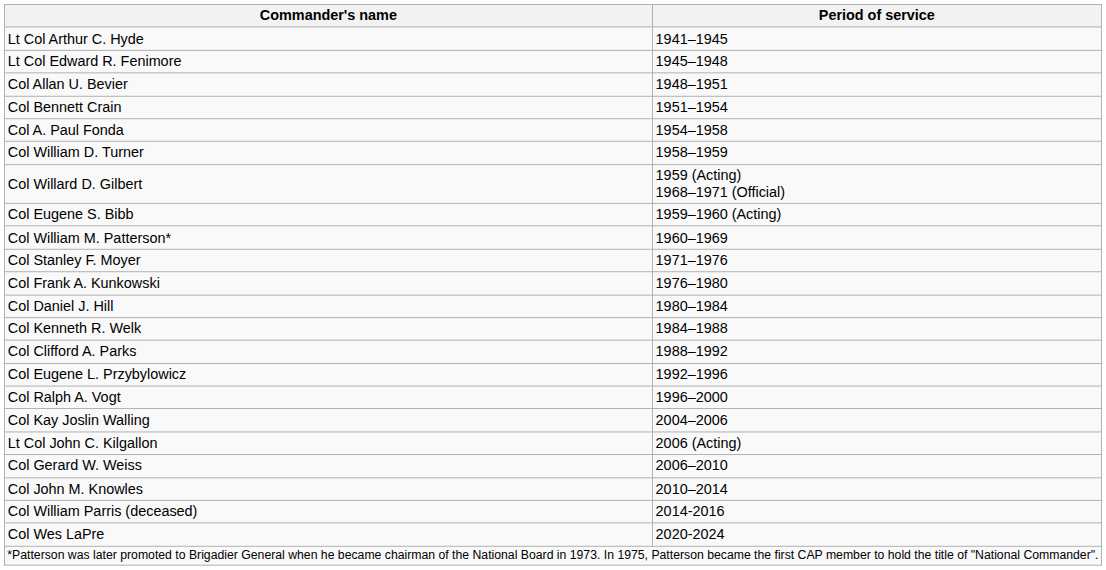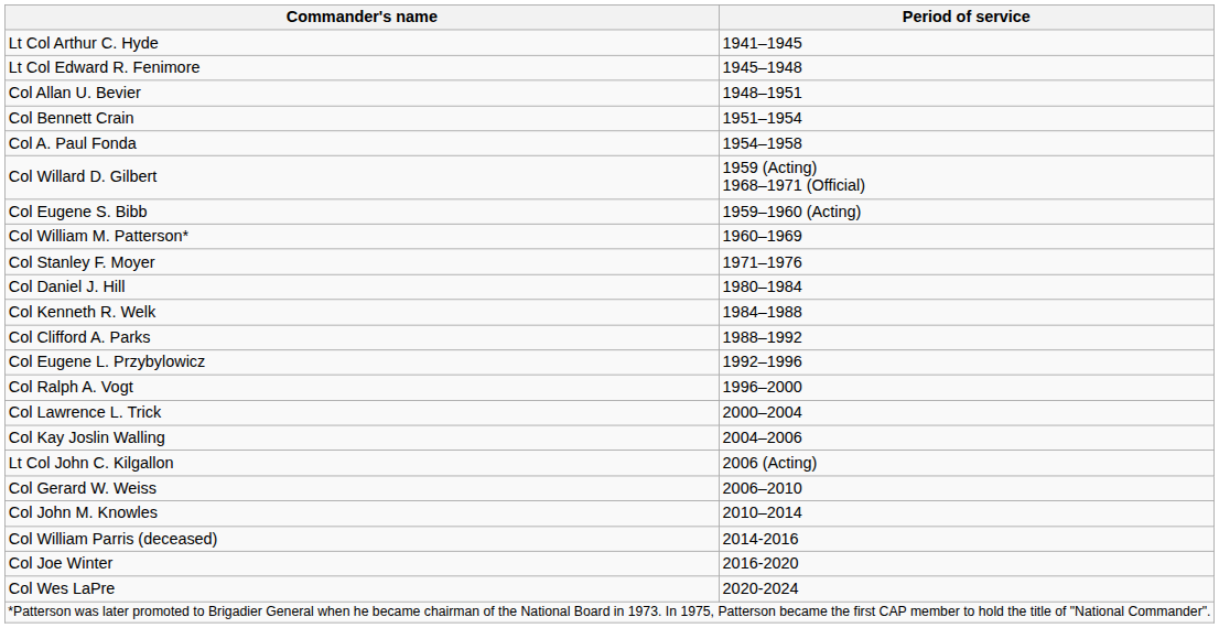 <table class="wikitable">
 <tr>
 <th>Commander's name</th>
 <th>Period of service<br></th>
 </tr>
 <tr>
 <td>Lt Col Arthur C. Hyde</td>
 <td>1941–1945</td>
 </tr>
 <tr>
 <td>Lt Col Edward R. Fenimore</td>
 <td>1945–1948</td>
 </tr>
 <tr>
 <td>Col Allan U. Bevier</td>
 <td>1948–1951</td>
 </tr>
 <tr>
 <td>Col Bennett Crain</td>
 <td>1951–1954</td>
 </tr>
 <tr>
 <td>Col A. Paul Fonda</td>
 <td>1954–1958</td>
 </tr>
 <tr>
-<td>Col William D. Turner</td>
-<td>1958–1959</td>
-</tr>
-<tr>
 <td>Col Willard D. Gilbert</td>
 <td>1959 (Acting)<br>1968–1971 (Official)</td>
 </tr>
 <tr>
 <td>Col Eugene S. Bibb</td>
 <td>1959–1960 (Acting)</td>
 </tr>
 <tr>
 <td>Col William M. Patterson*</td>
 <td>1960–1969</td>
 </tr>
 <tr>
 <td>Col Stanley F. Moyer</td>
 <td>1971–1976</td>
-</tr>
-<tr>
-<td>Col Frank A. Kunkowski</td>
-<td>1976–1980</td>
 </tr>
 <tr>
 <td>Col Daniel J. Hill</td>
 <td>1980–1984</td>
 </tr>
 <tr>
 <td>Col Kenneth R. Welk</td>
 <td>1984–1988</td>
 </tr>
 <tr>
 <td>Col Clifford A. Parks</td>
 <td>1988–1992</td>
 </tr>
 <tr>
 <td>Col Eugene L. Przybylowicz</td>
 <td>1992–1996</td>
 </tr>
 <tr>
 <td>Col Ralph A. Vogt</td>
 <td>1996–2000</td>
 </tr>
 <tr>
+<td>Col Lawrence L. Trick</td>
+<td>2000–2004</td>
+</tr>
+<tr>
 <td>Col Kay Joslin Walling</td>
 <td>2004–2006</td>
 </tr>
 <tr>
 <td>Lt Col John C. Kilgallon</td>
 <td>2006 (Acting)</td>
 </tr>
 <tr>
 <td>Col Gerard W. Weiss</td>
 <td>2006–2010</td>
 </tr>
 <tr>
 <td>Col John M. Knowles</td>
 <td>2010–2014</td>
 </tr>
 <tr>
 <td>Col William Parris (deceased)</td>
 <td>2014-2016</td>
 </tr>
 <tr>
+<td>Col Joe Winter</td>
+<td>2016-2020</td>
+</tr>
+<tr>
 <td>Col Wes LaPre</td>
 <td>2020-2024</td>
 </tr>
 <tr>
 <td colspan="2" style="font-size:0.85em">*Patterson was later promoted to Brigadier General when he became chairman of the National Board in 1973.  In 1975, Patterson became the first CAP member to hold the title of "National Commander".</td>
 </tr>
 </table>
